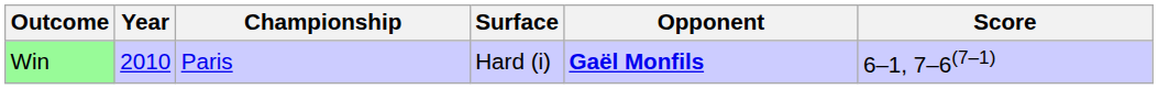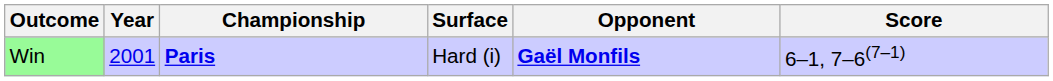 <table class=wikitable>
 <tr>
 <th width=70>Outcome</th>
 <th>Year</th>
 <th width=200>Championship</th>
 <th>Surface</th>
 <th width=200>Opponent</th>
 <th width=200>Score</th>
 </tr>
 <tr bgcolor=CCCCFF>
 <td bgcolor=98fb98>Win</td>
-<td><a href='#'>2010</a></td>
-<td><a href='#'>Paris</a></td>
+<td><a href='#'>2001</a></td>
+<td><strong><a href='#'>Paris</a></strong></td>
 <td>Hard (i)</td>
 <td><strong> <a href='#'>Gaël Monfils</a></strong></td>
 <td>6–1, 7–6<sup>(7–1)</sup></td>
 </tr>
 </table>
